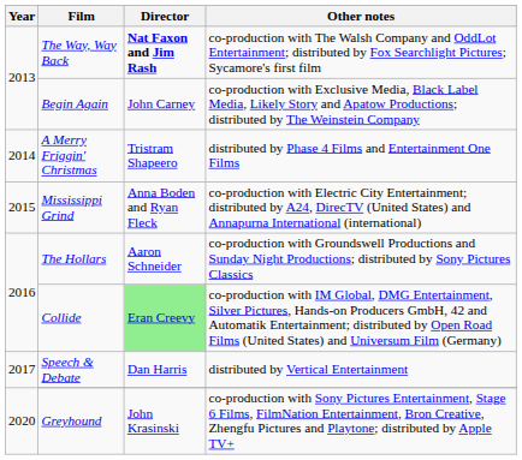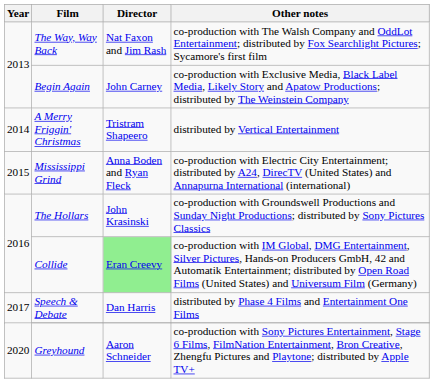 <table class="wikitable">
 <tr style="background:#ccc; text-align:center;">
 <th>Year</th>
 <th>Film</th>
 <th>Director</th>
 <th>Other notes</th>
 </tr>
 <tr>
 <td rowspan="2">2013</td>
 <td><em><a href='#'>The Way, Way Back</a></em></td>
-<td><strong><a href='#'>Nat Faxon</a> and <a href='#'>Jim Rash</a></strong></td>
+<td><a href='#'>Nat Faxon</a> and <a href='#'>Jim Rash</a></td>
 <td>co-production with The Walsh Company and <a href='#'>OddLot Entertainment</a>; distributed by <a href='#'>Fox Searchlight Pictures</a>; Sycamore's first film</td>
 </tr>
 <tr>
 <td><em><a href='#'>Begin Again</a></em></td>
 <td><a href='#'>John Carney</a></td>
 <td>co-production with Exclusive Media, <a href='#'>Black Label Media</a>, <a href='#'>Likely Story</a> and <a href='#'>Apatow Productions</a>; distributed by <a href='#'>The Weinstein Company</a></td>
 </tr>
 <tr>
 <td>2014</td>
 <td><em><a href='#'>A Merry Friggin' Christmas</a></em></td>
 <td><a href='#'>Tristram Shapeero</a></td>
-<td>distributed by <a href='#'>Phase 4 Films</a> and <a href='#'>Entertainment One Films</a></td>
+<td>distributed by <a href='#'>Vertical Entertainment</a></td>
 </tr>
 <tr>
 <td>2015</td>
 <td><em><a href='#'>Mississippi Grind</a></em></td>
 <td><a href='#'>Anna Boden</a> and <a href='#'>Ryan Fleck</a></td>
 <td>co-production with Electric City Entertainment; distributed by <a href='#'>A24</a>, <a href='#'>DirecTV</a> (United States) and <a href='#'>Annapurna International</a> (international)</td>
 </tr>
 <tr>
 <td rowspan="2">2016</td>
 <td><em><a href='#'>The Hollars</a></em></td>
-<td><a href='#'>Aaron Schneider</a></td>
+<td><a href='#'>John Krasinski</a></td>
 <td>co-production with Groundswell Productions and <a href='#'>Sunday Night Productions</a>; distributed by <a href='#'>Sony Pictures Classics</a></td>
 </tr>
 <tr>
 <td><em><a href='#'>Collide</a></em></td>
 <td style="background: lightgreen;"><a href='#'>Eran Creevy</a></td>
 <td>co-production with <a href='#'>IM Global</a>, <a href='#'>DMG Entertainment</a>, <a href='#'>Silver Pictures</a>, Hands-on Producers GmbH, 42 and Automatik Entertainment; distributed by <a href='#'>Open Road Films</a> (United States) and <a href='#'>Universum Film</a> (Germany)</td>
 </tr>
 <tr>
 <td rowspan="2">2017</td>
 <td><em><a href='#'>Speech & Debate</a></em></td>
 <td><a href='#'>Dan Harris</a></td>
-<td>distributed by <a href='#'>Vertical Entertainment</a></td>
+<td>distributed by <a href='#'>Phase 4 Films</a> and <a href='#'>Entertainment One Films</a></td>
 </tr>
 <tr>
 </tr>
 <tr>
 <td>2020</td>
 <td><em><a href='#'>Greyhound</a></em></td>
-<td><a href='#'>John Krasinski</a></td>
+<td><a href='#'>Aaron Schneider</a></td>
 <td>co-production with <a href='#'>Sony Pictures Entertainment</a>, <a href='#'>Stage 6 Films</a>, <a href='#'>FilmNation Entertainment</a>, <a href='#'>Bron Creative</a>, Zhengfu Pictures and <a href='#'>Playtone</a>; distributed by <a href='#'>Apple TV+</a></td>
 </tr>
 </table>
